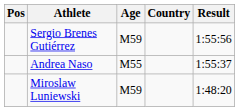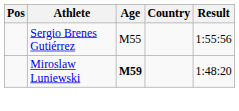 <table class="wikitable"  style="text-align:center; width:50%;">
 <tr>
 <th>Pos</th>
 <th>Athlete</th>
 <th>Age</th>
 <th>Country</th>
 <th>Result</th>
 </tr>
 <tr>
 <td align=center></td>
 <td align=left><a href='#'>Sergio Brenes Gutiérrez</a></td>
-<td align=left>M59</td>
+<td align=left>M55</td>
 <td align=left></td>
 <td>1:55:56</td>
 </tr>
 <tr>
 <td align=center></td>
-<td align=left><a href='#'>Andrea Naso</a></td>
-<td align=left>M55</td>
-<td align=left></td>
-<td>1:55:37</td>
-</tr>
-<tr>
-<td align=center></td>
 <td align=left><a href='#'>Miroslaw Luniewski</a></td>
-<td align=left>M59</td>
+<td align=left><strong>M59</strong></td>
 <td align=left></td>
 <td>1:48:20</td>
 </tr>
 </table>
